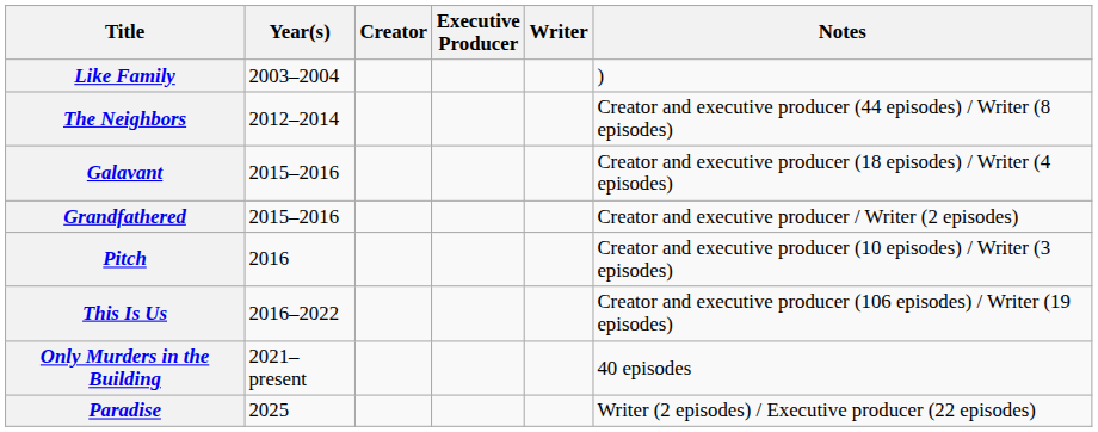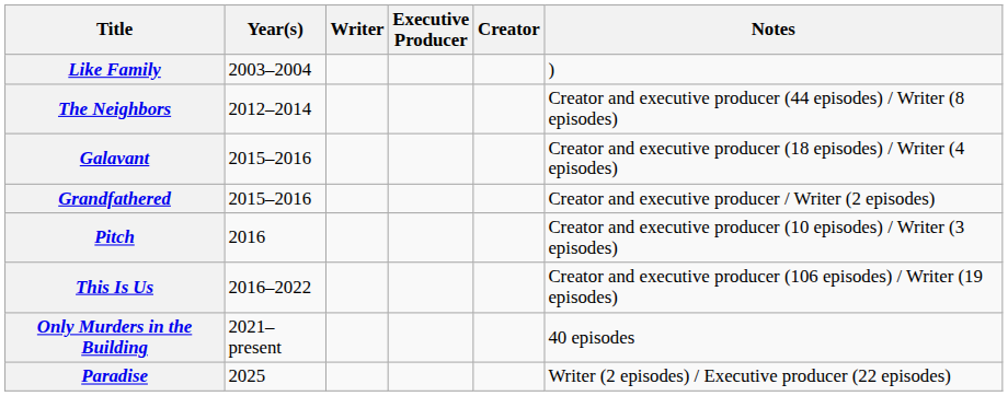 <table class="wikitable plainrowheaders">
 <tr>
 <th>Title</th>
 <th>Year(s)</th>
+<th>Writer</th>
+<th>Executive<br>Producer</th>
 <th>Creator</th>
-<th>Executive<br>Producer</th>
-<th>Writer</th>
 <th>Notes</th>
 </tr>
 <tr>
 <th scope="row"><em><a href='#'>Like Family</a></em></th>
 <td>2003–2004</td>
 <td></td>
 <td></td>
 <td></td>
 <td>)</td>
 </tr>
 <tr>
 <th scope="row"><em><a href='#'>The Neighbors</a></em></th>
 <td>2012–2014</td>
 <td></td>
 <td></td>
 <td></td>
 <td>Creator and executive producer (44 episodes) / Writer (8 episodes)</td>
 </tr>
 <tr>
 <th scope="row"><em><a href='#'>Galavant</a></em></th>
 <td>2015–2016</td>
 <td></td>
 <td></td>
 <td></td>
 <td>Creator and executive producer (18 episodes) / Writer (4 episodes)</td>
 </tr>
 <tr>
 <th scope="row"><em><a href='#'>Grandfathered</a></em></th>
 <td>2015–2016</td>
 <td></td>
 <td></td>
 <td></td>
 <td>Creator and executive producer / Writer (2 episodes)</td>
 </tr>
 <tr>
 <th scope="row"><em><a href='#'>Pitch</a></em></th>
 <td>2016</td>
 <td></td>
 <td></td>
 <td></td>
 <td>Creator and executive producer (10 episodes) / Writer (3 episodes)</td>
 </tr>
 <tr>
 <th scope="row"><em><a href='#'>This Is Us</a></em></th>
 <td>2016–2022</td>
 <td></td>
 <td></td>
 <td></td>
 <td>Creator and executive producer (106 episodes) / Writer (19 episodes)</td>
 </tr>
 <tr>
 <th scope="row"><em><a href='#'>Only Murders in the Building</a></em></th>
 <td>2021–present</td>
 <td></td>
 <td></td>
 <td></td>
 <td>40 episodes</td>
 </tr>
 <tr>
 <th scope="row"><em><a href='#'>Paradise</a></em></th>
 <td>2025</td>
 <td></td>
 <td></td>
 <td></td>
 <td>Writer (2 episodes) / Executive producer (22 episodes)</td>
 </tr>
 </table>
